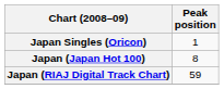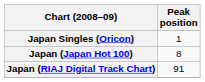 <table class="wikitable plainrowheaders sortable">
 <tr>
 <th>Chart (2008–09)</th>
 <th>Peak<br>position</th>
 </tr>
 <tr>
 <th scope="row">Japan Singles (<a href='#'>Oricon</a>)</th>
 <td style="text-align:center;">1</td>
 </tr>
 <tr>
 <th scope="row">Japan (<a href='#'>Japan Hot 100</a>)</th>
 <td style="text-align:center;">8</td>
 </tr>
 <tr>
 <th scope="row">Japan (<a href='#'>RIAJ Digital Track Chart</a>)</th>
-<td style="text-align:center;">59</td>
+<td style="text-align:center;">91</td>
 </tr>
 <tr>
 </tr>
 </table>
